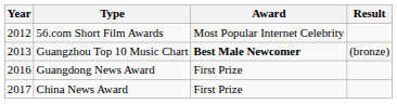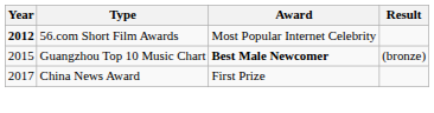 <table class="wikitable">
 <tr>
 <th>Year</th>
 <th>Type</th>
 <th>Award</th>
 <th>Result</th>
 </tr>
 <tr>
-<td>2012</td>
+<td><strong>2012</strong></td>
 <td>56.com Short Film Awards</td>
 <td>Most Popular Internet Celebrity</td>
 <td> </td>
 </tr>
 <tr>
-<td>2013</td>
+<td>2015</td>
 <td>Guangzhou Top 10 Music Chart</td>
 <td><strong>Best Male Newcomer</strong></td>
 <td> (bronze)</td>
-</tr>
-<tr>
-<td>2016</td>
-<td>Guangdong News Award</td>
-<td>First Prize</td>
-<td></td>
 </tr>
 <tr>
 <td rowspan="3">2017</td>
 <td>China News Award</td>
 <td>First Prize</td>
 <td></td>
 </tr>
 </table>
